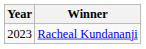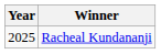 <table class="wikitable">
 <tr>
 <th>Year</th>
 <th>Winner</th>
 </tr>
 <tr>
-<td>2023</td>
+<td>2025</td>
 <td><a href='#'>Racheal Kundananji</a></td>
 </tr>
 </table>
